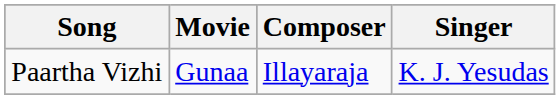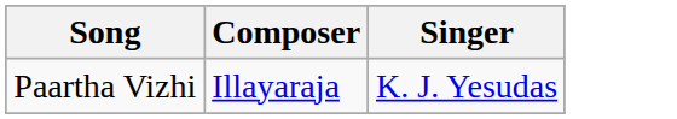 <table class="wikitable">
 <tr>
 <th>Song</th>
-<th>Movie</th>
 <th>Composer</th>
 <th>Singer</th>
 </tr>
 <tr>
 <td>Paartha Vizhi</td>
-<td><a href='#'>Gunaa</a></td>
 <td><a href='#'>Illayaraja</a></td>
 <td><a href='#'>K. J. Yesudas</a></td>
 </tr>
 </table>
